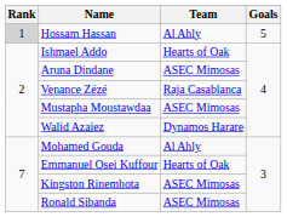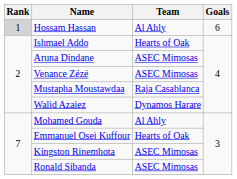 <table class="wikitable" style="text-align:center">
 <tr>
 <th>Rank</th>
 <th>Name</th>
 <th>Team</th>
 <th>Goals</th>
 </tr>
 <tr>
 <td rowspan=1 style="background: lightgrey;">1</td>
 <td align="left"> <a href='#'>Hossam Hassan</a></td>
 <td align="left"> <a href='#'>Al Ahly</a></td>
-<td>5</td>
+<td>6</td>
 </tr>
 <tr>
 <td rowspan=5>2</td>
 <td align="left"> <a href='#'>Ishmael Addo</a></td>
 <td align="left"> <a href='#'>Hearts of Oak</a></td>
 <td rowspan=5>4</td>
 </tr>
 <tr>
 <td align="left"> <a href='#'>Aruna Dindane</a></td>
 <td align="left"> <a href='#'>ASEC Mimosas</a></td>
 </tr>
 <tr>
 <td align="left"> <a href='#'>Venance Zézé</a></td>
-<td align="left"> <a href='#'>Raja Casablanca</a></td>
+<td align="left"> <a href='#'>ASEC Mimosas</a></td>
 </tr>
 <tr>
 <td align="left"> <a href='#'>Mustapha Moustawdaa</a></td>
-<td align="left"> <a href='#'>ASEC Mimosas</a></td>
+<td align="left"> <a href='#'>Raja Casablanca</a></td>
 </tr>
 <tr>
 <td align="left"> <a href='#'>Walid Azaiez</a></td>
 <td align="left"> <a href='#'>Dynamos Harare</a></td>
 </tr>
 <tr>
 <td rowspan=4>7</td>
 <td align="left"> <a href='#'>Mohamed Gouda</a></td>
 <td align="left"> <a href='#'>Al Ahly</a></td>
 <td rowspan=4>3</td>
 </tr>
 <tr>
 <td align="left"> <a href='#'>Emmanuel Osei Kuffour</a></td>
 <td align="left"> <a href='#'>Hearts of Oak</a></td>
 </tr>
 <tr>
 <td align="left"> <a href='#'>Kingston Rinemhota</a></td>
 <td align="left"> <a href='#'>ASEC Mimosas</a></td>
 </tr>
 <tr>
 <td align="left"> <a href='#'>Ronald Sibanda</a></td>
 <td align="left"> <a href='#'>ASEC Mimosas</a></td>
 </tr>
 </table>
